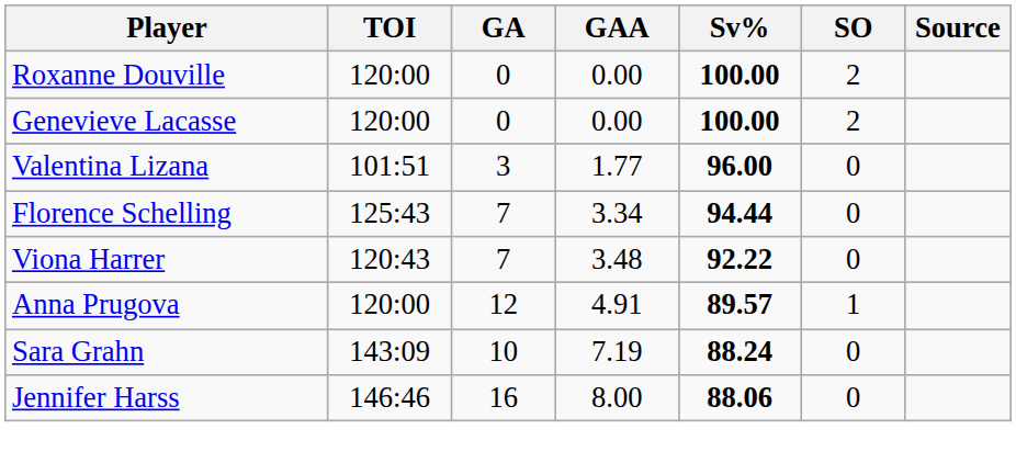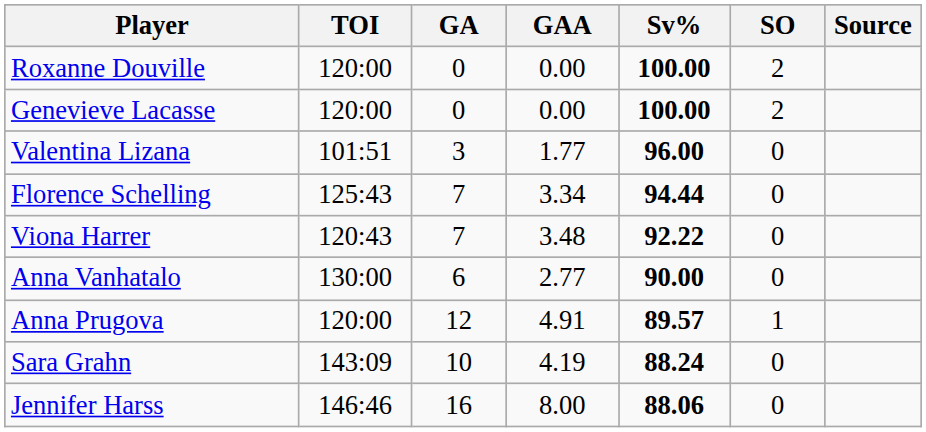 <table class="wikitable sortable" style="text-align:center;">
 <tr>
 <th style="width:170px;">Player</th>
 <th style="width:60px;">TOI</th>
 <th style="width:50px;">GA</th>
 <th style="width:60px;">GAA</th>
 <th style="width:60px;">Sv%</th>
 <th style="width:50px;">SO</th>
 <th style="width:50px;">Source</th>
 </tr>
 <tr>
 <td style="text-align:left;"> <a href='#'>Roxanne Douville</a></td>
 <td>120:00</td>
 <td>0</td>
 <td>0.00</td>
 <td><strong>100.00</strong></td>
 <td>2</td>
 <td></td>
 </tr>
 <tr>
 <td style="text-align:left;"> <a href='#'>Genevieve Lacasse</a></td>
 <td>120:00</td>
 <td>0</td>
 <td>0.00</td>
 <td><strong>100.00</strong></td>
 <td>2</td>
 <td></td>
 </tr>
 <tr>
 <td style="text-align:left;"> <a href='#'>Valentina Lizana</a></td>
 <td>101:51</td>
 <td>3</td>
 <td>1.77</td>
 <td><strong>96.00</strong></td>
 <td>0</td>
 <td></td>
 </tr>
 <tr>
 <td style="text-align:left;"> <a href='#'>Florence Schelling</a></td>
 <td>125:43</td>
 <td>7</td>
 <td>3.34</td>
 <td><strong>94.44</strong></td>
 <td>0</td>
 <td></td>
 </tr>
 <tr>
 <td style="text-align:left;"> <a href='#'>Viona Harrer</a></td>
 <td>120:43</td>
 <td>7</td>
 <td>3.48</td>
 <td><strong>92.22</strong></td>
 <td>0</td>
 <td></td>
 </tr>
 <tr>
+<td style="text-align:left;"> <a href='#'>Anna Vanhatalo</a></td>
+<td>130:00</td>
+<td>6</td>
+<td>2.77</td>
+<td><strong>90.00</strong></td>
+<td>0</td>
+<td></td>
+</tr>
+<tr>
 <td style="text-align:left;"> <a href='#'>Anna Prugova</a></td>
 <td>120:00</td>
 <td>12</td>
 <td>4.91</td>
 <td><strong>89.57</strong></td>
 <td>1</td>
 <td></td>
 </tr>
 <tr>
 <td style="text-align:left;"> <a href='#'>Sara Grahn</a></td>
 <td>143:09</td>
 <td>10</td>
-<td>7.19</td>
+<td>4.19</td>
 <td><strong>88.24</strong></td>
 <td>0</td>
 <td></td>
 </tr>
 <tr>
 <td style="text-align:left;"> <a href='#'>Jennifer Harss</a></td>
 <td>146:46</td>
 <td>16</td>
 <td>8.00</td>
 <td><strong>88.06</strong></td>
 <td>0</td>
 <td></td>
 </tr>
 </table>
